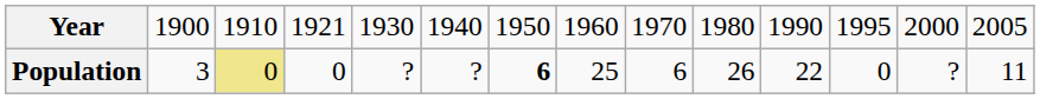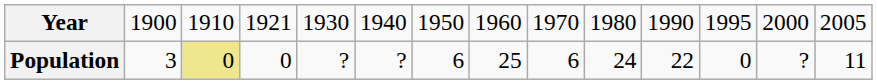 <table class="wikitable" style="text-align:right;">
 <tr>
 <th>Year</th>
 <td>1900</td>
 <td>1910</td>
 <td>1921</td>
 <td>1930</td>
 <td>1940</td>
 <td>1950</td>
 <td>1960</td>
 <td>1970</td>
 <td>1980</td>
 <td>1990</td>
 <td>1995</td>
 <td>2000</td>
 <td>2005</td>
 </tr>
 <tr>
 <th>Population</th>
 <td>3</td>
 <td style="background: khaki;">0</td>
 <td>0</td>
 <td>?</td>
 <td>?</td>
-<td><strong>6</strong></td>
+<td>6</td>
 <td>25</td>
 <td>6</td>
-<td>26</td>
+<td>24</td>
 <td>22</td>
 <td>0</td>
 <td>?</td>
 <td>11</td>
 </tr>
 </table>
